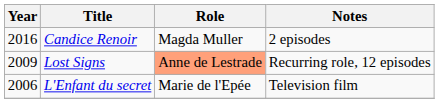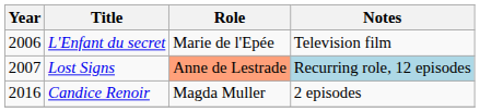 <table class="wikitable">
 <tr>
 <th>Year</th>
 <th>Title</th>
 <th>Role</th>
 <th>Notes</th>
 </tr>
 <tr>
+<td>2006</td>
+<td><em><a href='#'>L'Enfant du secret</a></em></td>
+<td>Marie de l'Epée</td>
+<td>Television film</td>
+</tr>
+<tr>
+<td>2007</td>
+<td><em><a href='#'>Lost Signs</a></em></td>
+<td style="background: lightsalmon;">Anne de Lestrade</td>
+<td style="background: lightblue;">Recurring role, 12 episodes</td>
+</tr>
+<tr>
 <td>2016</td>
 <td><em><a href='#'>Candice Renoir</a></em></td>
 <td>Magda Muller</td>
 <td>2 episodes</td>
 </tr>
 <tr>
-<td>2009</td>
-<td><em><a href='#'>Lost Signs</a></em></td>
-<td style="background: lightsalmon;">Anne de Lestrade</td>
-<td>Recurring role, 12 episodes</td>
-</tr>
-<tr>
-<td>2006</td>
-<td><em><a href='#'>L'Enfant du secret</a></em></td>
-<td>Marie de l'Epée</td>
-<td>Television film</td>
-</tr>
-<tr>
 </tr>
 </table>
